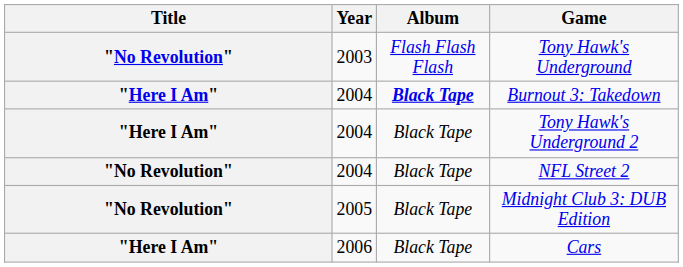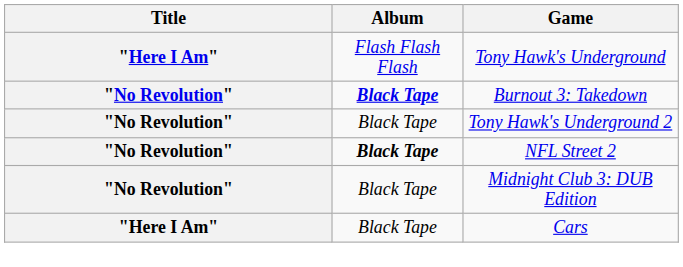 <table class="wikitable plainrowheaders" style="text-align:center;">
 <tr>
 <th scope="col" style="width:18em;">Title</th>
-<th scope="col">Year</th>
 <th scope="col">Album</th>
 <th scope="col">Game</th>
 </tr>
 <tr>
-<th scope="row">"<a href='#'>No Revolution</a>"</th>
-<td>2003</td>
+<th scope="row">"<a href='#'>Here I Am</a>"</th>
 <td><em><a href='#'>Flash Flash Flash</a></em></td>
 <td><em><a href='#'>Tony Hawk's Underground</a></em></td>
 </tr>
 <tr>
-<th scope="row">"<a href='#'>Here I Am</a>"</th>
-<td>2004</td>
+<th scope="row">"<a href='#'>No Revolution</a>"</th>
 <td><strong><em><a href='#'>Black Tape</a></em></strong></td>
 <td><em><a href='#'>Burnout 3: Takedown</a></em></td>
 </tr>
 <tr>
-<th scope="row">"Here I Am"</th>
-<td>2004</td>
+<th scope="row">"No Revolution"</th>
 <td><em>Black Tape</em></td>
 <td><em><a href='#'>Tony Hawk's Underground 2</a></em></td>
 </tr>
 <tr>
 <th scope="row">"No Revolution"</th>
-<td>2004</td>
-<td><em>Black Tape</em></td>
+<td><strong><em>Black Tape</em></strong></td>
 <td><em><a href='#'>NFL Street 2</a></em></td>
 </tr>
 <tr>
 <th scope="row">"No Revolution"</th>
-<td>2005</td>
 <td><em>Black Tape</em></td>
 <td><em><a href='#'>Midnight Club 3: DUB Edition</a></em></td>
 </tr>
 <tr>
 <th scope="row">"Here I Am"</th>
-<td>2006</td>
 <td><em>Black Tape</em></td>
 <td><em><a href='#'>Cars</a></em></td>
 </tr>
 </table>
